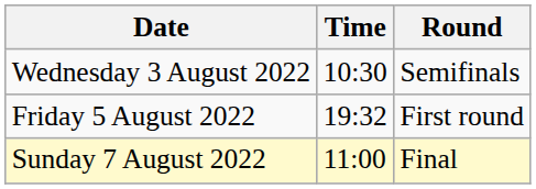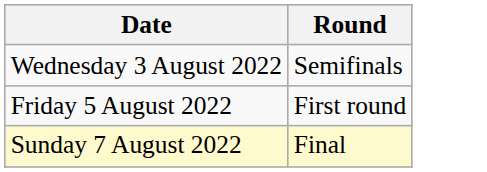 <table class="wikitable">
 <tr>
 <th>Date</th>
-<th>Time</th>
 <th>Round</th>
 </tr>
 <tr>
 <td>Wednesday 3 August 2022</td>
-<td>10:30</td>
 <td>Semifinals</td>
 </tr>
 <tr>
 <td>Friday 5 August 2022</td>
-<td>19:32</td>
 <td>First round</td>
 </tr>
 <tr>
 <td style=background:lemonchiffon>Sunday  7 August 2022</td>
-<td style=background:lemonchiffon>11:00</td>
 <td style=background:lemonchiffon>Final</td>
 </tr>
 </table>
